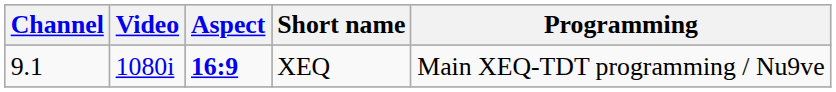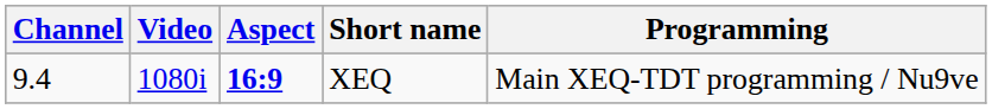 <table class="wikitable">
 <tr>
 <th><a href='#'>Channel</a></th>
 <th><a href='#'>Video</a></th>
 <th><a href='#'>Aspect</a></th>
 <th>Short name</th>
 <th>Programming</th>
 </tr>
 <tr>
-<td>9.1</td>
+<td>9.4</td>
 <td><a href='#'>1080i</a></td>
 <td rowspan=1><strong><a href='#'>16:9</a></strong></td>
 <td>XEQ</td>
 <td>Main XEQ-TDT programming / Nu9ve</td>
 </tr>
 </table>
